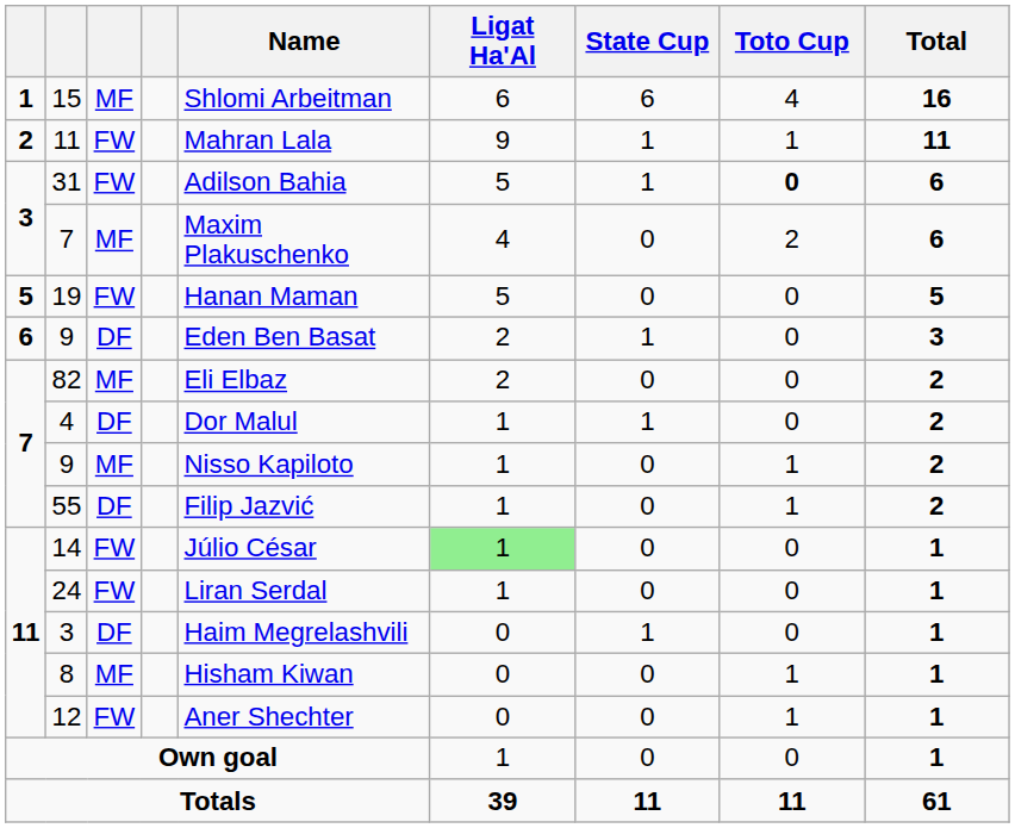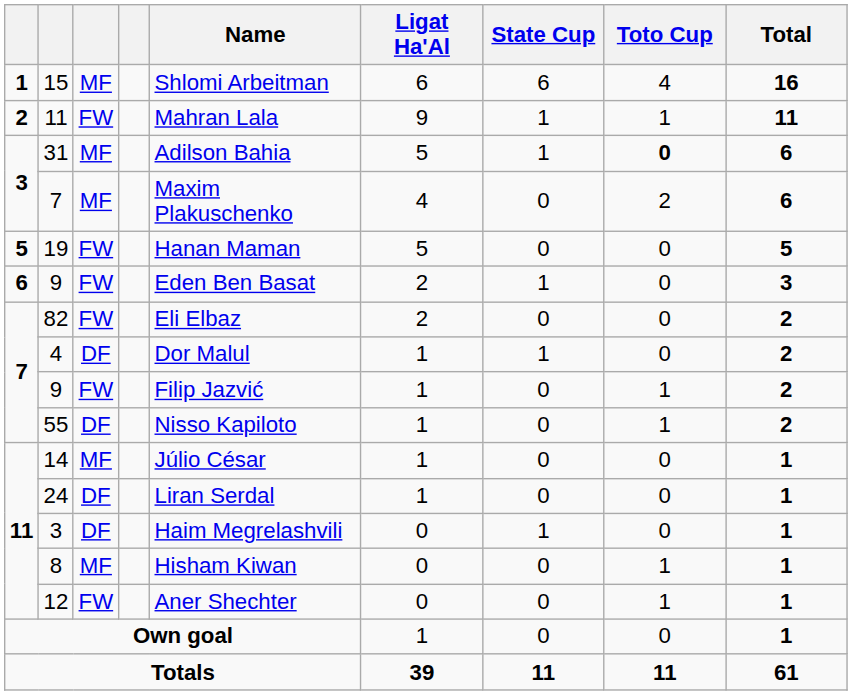 <table class="wikitable" style="text-align:center">
 <tr>
 <th width=15></th>
 <th width=15></th>
 <th width=15></th>
 <th width=15></th>
 <th width=145>Name</th>
 <th width=80><strong><a href='#'>Ligat Ha'Al</a></strong></th>
 <th width=80><strong><a href='#'>State Cup</a></strong></th>
 <th width=80><strong><a href='#'>Toto Cup</a></strong></th>
 <th width=80>Total</th>
 </tr>
 <tr>
 <td><strong>1</strong></td>
 <td>15</td>
 <td><a href='#'>MF</a></td>
 <td></td>
 <td align=left><a href='#'>Shlomi Arbeitman</a></td>
 <td>6</td>
 <td>6</td>
 <td>4</td>
 <td><strong>16</strong></td>
 </tr>
 <tr>
 <td><strong>2</strong></td>
 <td>11</td>
 <td><a href='#'>FW</a></td>
 <td></td>
 <td align=left><a href='#'>Mahran Lala</a></td>
 <td>9</td>
 <td>1</td>
 <td>1</td>
 <td><strong>11</strong></td>
 </tr>
 <tr>
 <td rowspan=2><strong>3</strong></td>
 <td>31</td>
-<td><a href='#'>FW</a></td>
+<td><a href='#'>MF</a></td>
 <td></td>
 <td align=left><a href='#'>Adilson Bahia</a></td>
 <td>5</td>
 <td>1</td>
 <td><strong>0</strong></td>
 <td><strong>6</strong></td>
 </tr>
 <tr>
 <td>7</td>
 <td><a href='#'>MF</a></td>
 <td></td>
 <td align=left><a href='#'>Maxim Plakuschenko</a></td>
 <td>4</td>
 <td>0</td>
 <td>2</td>
 <td><strong>6</strong></td>
 </tr>
 <tr>
 <td><strong>5</strong></td>
 <td>19</td>
 <td><a href='#'>FW</a></td>
 <td></td>
 <td align=left><a href='#'>Hanan Maman</a></td>
 <td>5</td>
 <td>0</td>
 <td>0</td>
 <td><strong>5</strong></td>
 </tr>
 <tr>
 <td><strong>6</strong></td>
 <td>9</td>
-<td><a href='#'>DF</a></td>
+<td><a href='#'>FW</a></td>
 <td></td>
 <td align=left><a href='#'>Eden Ben Basat</a></td>
 <td>2</td>
 <td>1</td>
 <td>0</td>
 <td><strong>3</strong></td>
 </tr>
 <tr>
 <td rowspan=4><strong>7</strong></td>
 <td>82</td>
-<td><a href='#'>MF</a></td>
+<td><a href='#'>FW</a></td>
 <td></td>
 <td align=left><a href='#'>Eli Elbaz</a></td>
 <td>2</td>
 <td>0</td>
 <td>0</td>
 <td><strong>2</strong></td>
 </tr>
 <tr>
 <td>4</td>
 <td><a href='#'>DF</a></td>
 <td></td>
 <td align=left><a href='#'>Dor Malul</a></td>
 <td>1</td>
 <td>1</td>
 <td>0</td>
 <td><strong>2</strong></td>
 </tr>
 <tr>
 <td>9</td>
-<td><a href='#'>MF</a></td>
+<td><a href='#'>FW</a></td>
 <td></td>
-<td align=left><a href='#'>Nisso Kapiloto</a></td>
+<td align=left><a href='#'>Filip Jazvić</a></td>
 <td>1</td>
 <td>0</td>
 <td>1</td>
 <td><strong>2</strong></td>
 </tr>
 <tr>
 <td>55</td>
 <td><a href='#'>DF</a></td>
 <td></td>
-<td align=left><a href='#'>Filip Jazvić</a></td>
+<td align=left><a href='#'>Nisso Kapiloto</a></td>
 <td>1</td>
 <td>0</td>
 <td>1</td>
 <td><strong>2</strong></td>
 </tr>
 <tr>
 <td rowspan=5><strong>11</strong></td>
 <td>14</td>
-<td><a href='#'>FW</a></td>
+<td><a href='#'>MF</a></td>
 <td></td>
 <td align=left><a href='#'>Júlio César</a></td>
-<td style="background: lightgreen;">1</td>
+<td>1</td>
 <td>0</td>
 <td>0</td>
 <td><strong>1</strong></td>
 </tr>
 <tr>
 <td>24</td>
-<td><a href='#'>FW</a></td>
+<td><a href='#'>DF</a></td>
 <td></td>
 <td align=left><a href='#'>Liran Serdal</a></td>
 <td>1</td>
 <td>0</td>
 <td>0</td>
 <td><strong>1</strong></td>
 </tr>
 <tr>
 <td>3</td>
 <td><a href='#'>DF</a></td>
 <td></td>
 <td align=left><a href='#'>Haim Megrelashvili</a></td>
 <td>0</td>
 <td>1</td>
 <td>0</td>
 <td><strong>1</strong></td>
 </tr>
 <tr>
 <td>8</td>
 <td><a href='#'>MF</a></td>
 <td></td>
 <td align=left><a href='#'>Hisham Kiwan</a></td>
 <td>0</td>
 <td>0</td>
 <td>1</td>
 <td><strong>1</strong></td>
 </tr>
 <tr>
 <td>12</td>
 <td><a href='#'>FW</a></td>
 <td></td>
 <td align=left><a href='#'>Aner Shechter</a></td>
 <td>0</td>
 <td>0</td>
 <td>1</td>
 <td><strong>1</strong></td>
 </tr>
 <tr>
 <td colspan=5><strong>Own goal</strong></td>
 <td>1</td>
 <td>0</td>
 <td>0</td>
 <td><strong>1</strong></td>
 </tr>
 <tr>
 <td colspan=5><strong>Totals</strong></td>
 <td><strong>39</strong></td>
 <td><strong>11</strong></td>
 <td><strong>11</strong></td>
 <td><strong>61</strong></td>
 </tr>
 </table>
